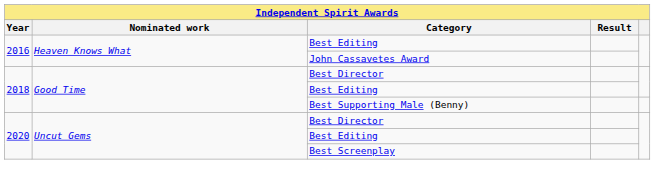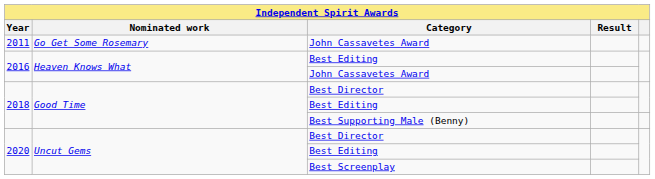 <table width="70%" class="wikitable sortable">
 <tr>
 <th colspan="5" style="background:#FAEB86;" align="center"><a href='#'>Independent Spirit Awards</a></th>
 </tr>
 <tr>
 <th scope="col" style="width:1em;">Year</th>
 <th scope="col" style="width:39em;">Nominated work</th>
 <th scope="col" style="width:40em;">Category</th>
 <th scope="col" style="width:5em;">Result</th>
 <th scope="col" style="width:1em;" class="unsortable"></th>
+</tr>
+<tr>
+<td><a href='#'>2011</a></td>
+<td><em><a href='#'>Go Get Some Rosemary</a></em></td>
+<td><a href='#'>John Cassavetes Award</a></td>
+<td></td>
+<td></td>
 </tr>
 <tr>
 <td rowspan="2"><a href='#'>2016</a></td>
 <td rowspan="2"><em><a href='#'>Heaven Knows What</a></em></td>
 <td><a href='#'>Best Editing</a></td>
 <td></td>
 <td rowspan="2"></td>
 </tr>
 <tr>
 <td><a href='#'>John Cassavetes Award</a></td>
 <td></td>
 </tr>
 <tr>
 <td rowspan="3"><a href='#'>2018</a></td>
 <td rowspan="3"><em><a href='#'>Good Time</a></em></td>
 <td><a href='#'>Best Director</a></td>
 <td></td>
 <td rowspan="2"></td>
 </tr>
 <tr>
 <td><a href='#'>Best Editing</a></td>
 <td></td>
 </tr>
 <tr>
 <td><a href='#'>Best Supporting Male</a> (Benny)</td>
 <td></td>
 </tr>
 <tr>
 <td rowspan="3"><a href='#'>2020</a></td>
 <td rowspan="3"><em><a href='#'>Uncut Gems</a></em></td>
 <td><a href='#'>Best Director</a></td>
 <td></td>
 <td rowspan="3"></td>
 </tr>
 <tr>
 <td><a href='#'>Best Editing</a></td>
 <td></td>
 </tr>
 <tr>
 <td><a href='#'>Best Screenplay</a></td>
 <td></td>
 </tr>
 </table>
